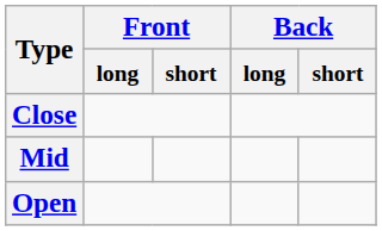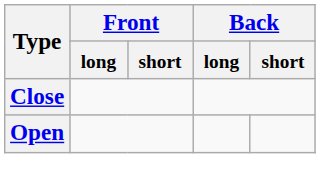 <table class="wikitable">
 <tr>
 <th rowspan="2">Type</th>
 <th colspan="2"><a href='#'>Front</a></th>
 <th colspan="2"><a href='#'>Back</a></th>
 </tr>
 <tr style="text-align:center;">
 <th> <small>long</small> </th>
 <th> <small>short</small> </th>
 <th> <small>long</small> </th>
 <th> <small>short</small> </th>
 </tr>
 <tr style="text-align:center;">
 <th><a href='#'>Close</a></th>
 <td colspan="2"></td>
 <td colspan="2"></td>
 </tr>
 <tr style="text-align:center;">
-<th><a href='#'>Mid</a></th>
-<td></td>
-<td></td>
-<td></td>
-<td></td>
-</tr>
-<tr style="text-align:center;">
 <th><a href='#'>Open</a></th>
 <td colspan="2"></td>
 <td></td>
 <td></td>
 </tr>
 </table>
